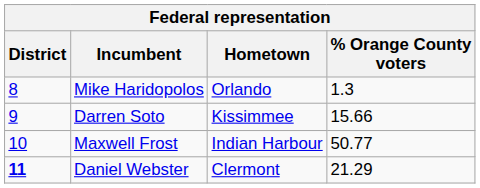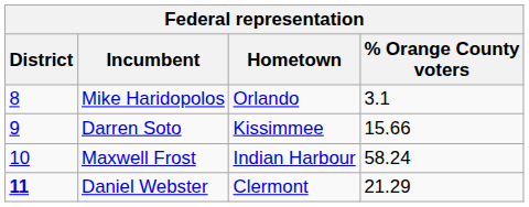 <table class=wikitable>
 <tr>
 <th colspan = 5>Federal representation</th>
 </tr>
 <tr>
 <th>District</th>
 <th>Incumbent</th>
 <th>Hometown</th>
 <th>% Orange County <br> voters</th>
 </tr>
 <tr>
 <td><a href='#'>8</a></td>
 <td><a href='#'>Mike Haridopolos</a></td>
 <td><a href='#'>Orlando</a></td>
-<td>1.3</td>
+<td>3.1</td>
 </tr>
 <tr>
 <td><a href='#'>9</a></td>
 <td><a href='#'>Darren Soto</a></td>
 <td><a href='#'>Kissimmee</a></td>
 <td>15.66</td>
 </tr>
 <tr>
 <td><a href='#'>10</a></td>
 <td><a href='#'>Maxwell Frost</a></td>
 <td><a href='#'>Indian Harbour</a></td>
-<td>50.77</td>
+<td>58.24</td>
 </tr>
 <tr>
 <td><strong><a href='#'>11</a></strong></td>
 <td><a href='#'>Daniel Webster</a></td>
 <td><a href='#'>Clermont</a></td>
 <td>21.29</td>
 </tr>
 </table>
